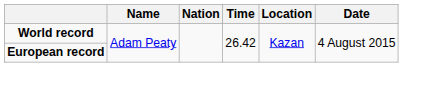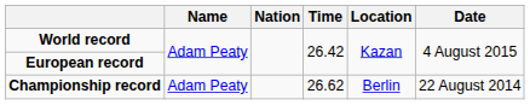 <table class=wikitable style=text-align:center>
 <tr>
 <th></th>
 <th>Name</th>
 <th>Nation</th>
 <th>Time</th>
 <th>Location</th>
 <th>Date</th>
 </tr>
 <tr>
 <td><strong>World record</strong></td>
 <td align=left rowspan=2><a href='#'>Adam Peaty</a></td>
 <td align=left rowspan=2></td>
 <td align=left rowspan=2>26.42</td>
 <td rowspan=2><a href='#'>Kazan</a></td>
 <td rowspan=2>4 August 2015</td>
 </tr>
 <tr>
 <td><strong>European record</strong></td>
 </tr>
+<tr>
+<td><strong>Championship record</strong></td>
+<td align=left><a href='#'>Adam Peaty</a></td>
+<td align=left></td>
+<td align=left>26.62</td>
+<td><a href='#'>Berlin</a></td>
+<td>22 August 2014</td>
+</tr>
 </table>
